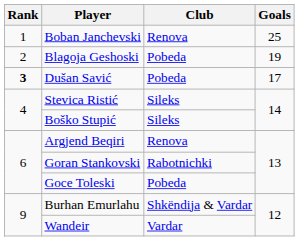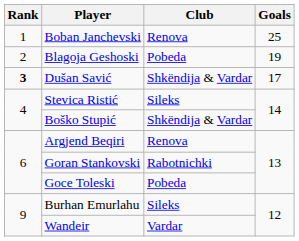 <table class="wikitable" style="text-align:center">
 <tr>
 <th>Rank</th>
 <th>Player</th>
 <th>Club</th>
 <th>Goals</th>
 </tr>
 <tr>
 <td>1</td>
 <td align="left"> <a href='#'>Boban Janchevski</a></td>
 <td align="left"><a href='#'>Renova</a></td>
 <td>25</td>
 </tr>
 <tr>
 <td>2</td>
 <td align="left"> <a href='#'>Blagoja Geshoski</a></td>
 <td align="left"><a href='#'>Pobeda</a></td>
 <td>19</td>
 </tr>
 <tr>
 <td><strong>3</strong></td>
 <td align="left"> <a href='#'>Dušan Savić</a></td>
-<td align="left"><a href='#'>Pobeda</a></td>
+<td align="left"><a href='#'>Shkëndija</a> & <a href='#'>Vardar</a></td>
 <td>17</td>
 </tr>
 <tr>
 <td rowspan="2">4</td>
 <td align="left"> <a href='#'>Stevica Ristić</a></td>
 <td align="left"><a href='#'>Sileks</a></td>
 <td rowspan="2">14</td>
 </tr>
 <tr>
 <td align="left"> <a href='#'>Boško Stupić</a></td>
-<td align="left"><a href='#'>Sileks</a></td>
+<td align="left"><a href='#'>Shkëndija</a> & <a href='#'>Vardar</a></td>
 </tr>
 <tr>
 <td rowspan="3">6</td>
 <td align="left"> <a href='#'>Argjend Beqiri</a></td>
 <td align="left"><a href='#'>Renova</a></td>
 <td rowspan="3">13</td>
 </tr>
 <tr>
 <td align="left"> <a href='#'>Goran Stankovski</a></td>
 <td align="left"><a href='#'>Rabotnichki</a></td>
 </tr>
 <tr>
 <td align="left"> <a href='#'>Goce Toleski</a></td>
 <td align="left"><a href='#'>Pobeda</a></td>
 </tr>
 <tr>
 <td rowspan="2">9</td>
 <td align="left"> Burhan Emurlahu</td>
-<td align="left"><a href='#'>Shkëndija</a> & <a href='#'>Vardar</a></td>
+<td align="left"><a href='#'>Sileks</a></td>
 <td rowspan="2">12</td>
 </tr>
 <tr>
 <td align="left">  <a href='#'>Wandeir</a></td>
 <td align="left"><a href='#'>Vardar</a></td>
 </tr>
 </table>
